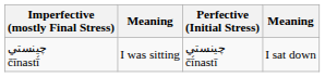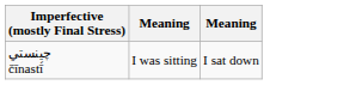 <table class="wikitable">
 <tr>
 <th>Imperfective<br>(mostly Final Stress)</th>
 <th>Meaning</th>
-<th>Perfective<br>(Initial Stress)</th>
 <th>Meaning</th>
 </tr>
 <tr>
 <td>چينستي<br>čīnastī́</td>
 <td>I was sitting</td>
-<td>چينستي<br>čī́nastī</td>
 <td>I sat down</td>
 </tr>
 </table>
